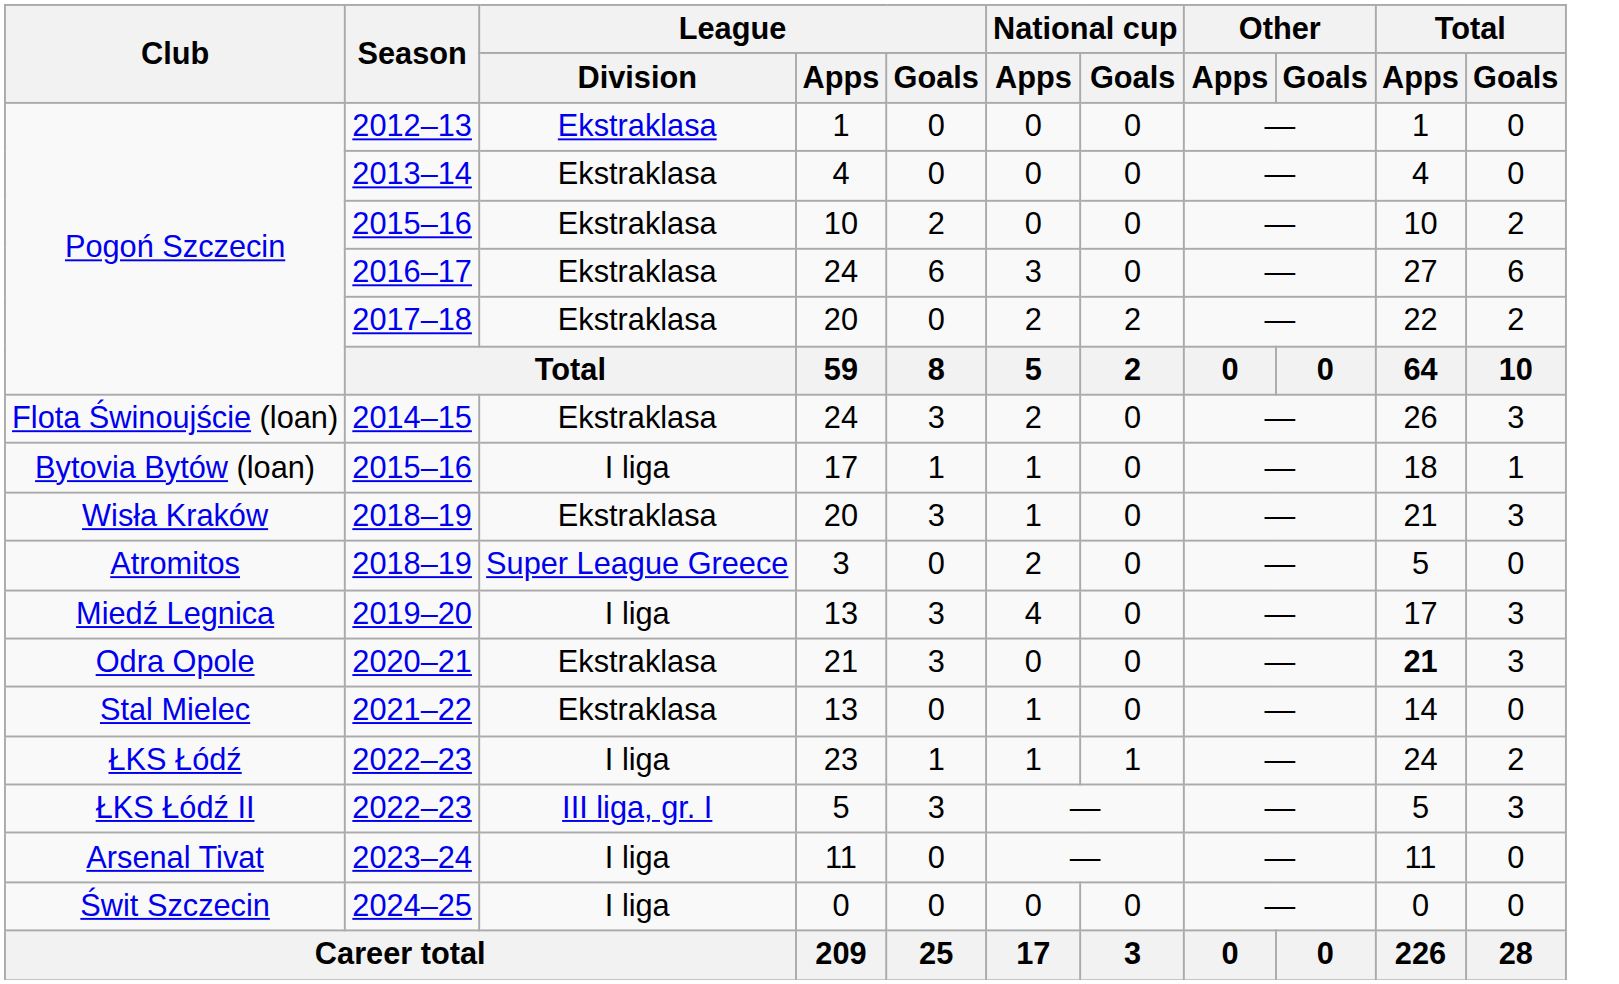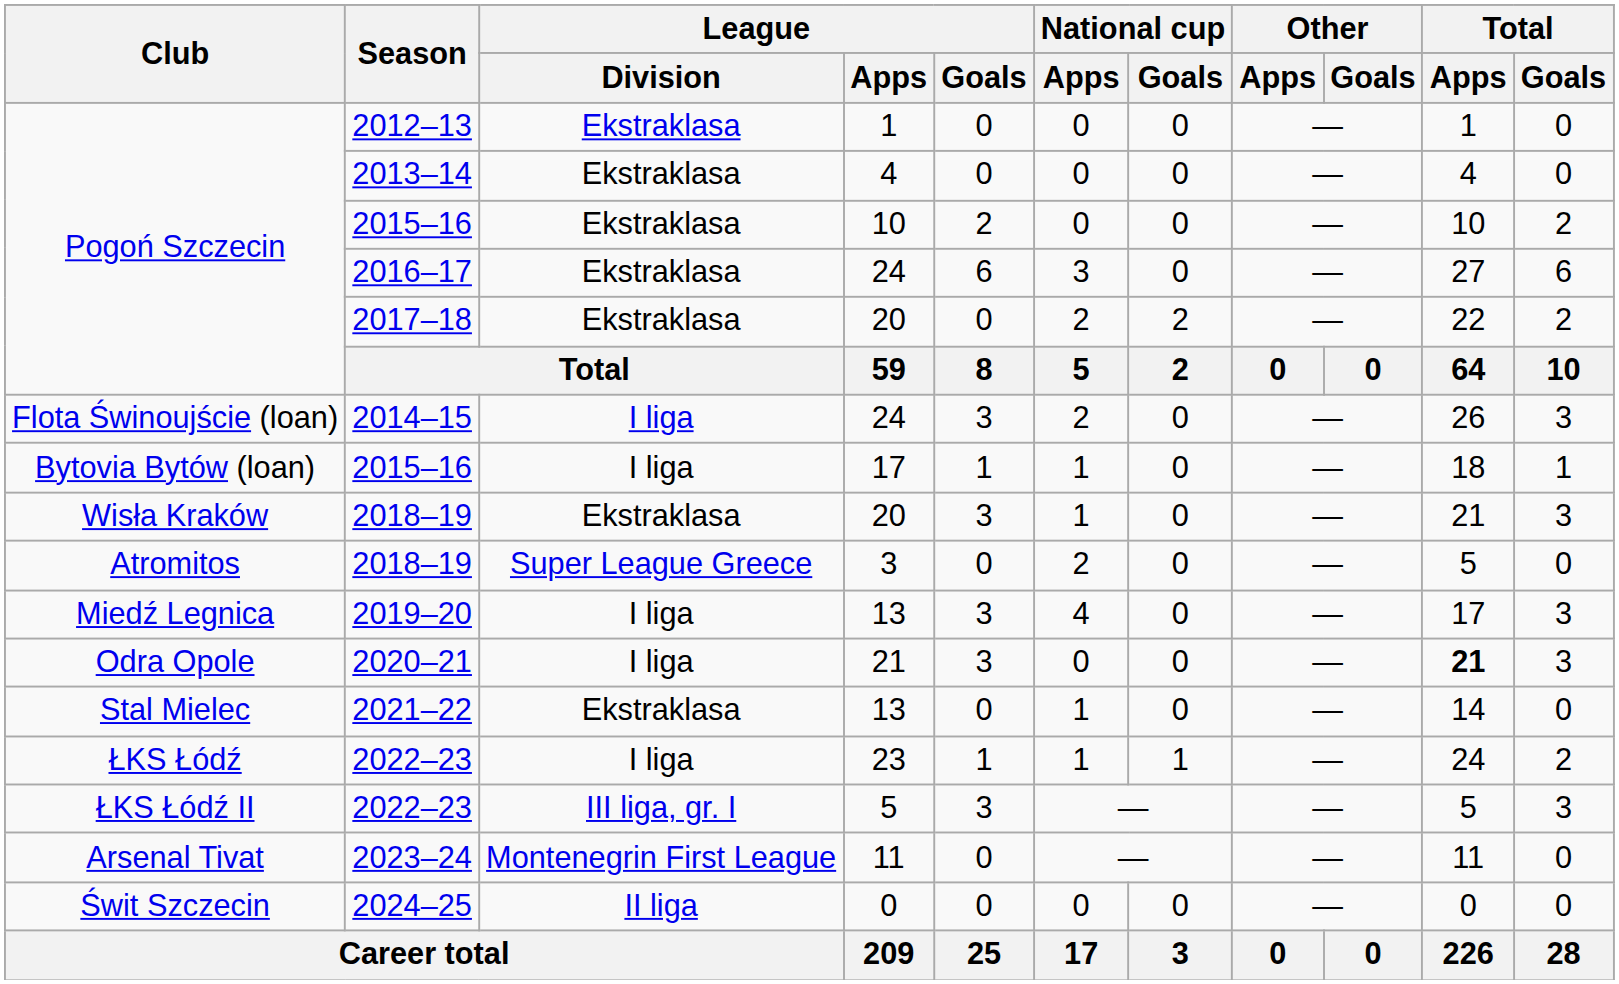 <table class="wikitable" style="text-align: center;">
 <tr>
 <th rowspan="2">Club</th>
 <th rowspan="2">Season</th>
 <th colspan="3">League</th>
 <th colspan="2">National cup</th>
 <th colspan="2">Other</th>
 <th colspan="2">Total</th>
 </tr>
 <tr>
 <th>Division</th>
 <th>Apps</th>
 <th>Goals</th>
 <th>Apps</th>
 <th>Goals</th>
 <th>Apps</th>
 <th>Goals</th>
 <th>Apps</th>
 <th>Goals</th>
 </tr>
 <tr>
 <td rowspan="6"><a href='#'>Pogoń Szczecin</a></td>
 <td><a href='#'>2012–13</a></td>
 <td><a href='#'>Ekstraklasa</a></td>
 <td>1</td>
 <td>0</td>
 <td>0</td>
 <td>0</td>
 <td colspan="2">—</td>
 <td>1</td>
 <td>0</td>
 </tr>
 <tr>
 <td><a href='#'>2013–14</a></td>
 <td>Ekstraklasa</td>
 <td>4</td>
 <td>0</td>
 <td>0</td>
 <td>0</td>
 <td colspan="2">—</td>
 <td>4</td>
 <td>0</td>
 </tr>
 <tr>
 <td><a href='#'>2015–16</a></td>
 <td>Ekstraklasa</td>
 <td>10</td>
 <td>2</td>
 <td>0</td>
 <td>0</td>
 <td colspan="2">—</td>
 <td>10</td>
 <td>2</td>
 </tr>
 <tr>
 <td><a href='#'>2016–17</a></td>
 <td>Ekstraklasa</td>
 <td>24</td>
 <td>6</td>
 <td>3</td>
 <td>0</td>
 <td colspan="2">—</td>
 <td>27</td>
 <td>6</td>
 </tr>
 <tr>
 <td><a href='#'>2017–18</a></td>
 <td>Ekstraklasa</td>
 <td>20</td>
 <td>0</td>
 <td>2</td>
 <td>2</td>
 <td colspan="2">—</td>
 <td>22</td>
 <td>2</td>
 </tr>
 <tr>
 <th colspan="2">Total</th>
 <th>59</th>
 <th>8</th>
 <th>5</th>
 <th>2</th>
 <th>0</th>
 <th>0</th>
 <th>64</th>
 <th>10</th>
 </tr>
 <tr>
 <td><a href='#'>Flota Świnoujście</a> (loan)</td>
 <td><a href='#'>2014–15</a></td>
-<td>Ekstraklasa</td>
+<td><a href='#'>I liga</a></td>
 <td>24</td>
 <td>3</td>
 <td>2</td>
 <td>0</td>
 <td colspan="2">—</td>
 <td>26</td>
 <td>3</td>
 </tr>
 <tr>
 <td><a href='#'>Bytovia Bytów</a> (loan)</td>
 <td><a href='#'>2015–16</a></td>
 <td>I liga</td>
 <td>17</td>
 <td>1</td>
 <td>1</td>
 <td>0</td>
 <td colspan="2">—</td>
 <td>18</td>
 <td>1</td>
 </tr>
 <tr>
 <td><a href='#'>Wisła Kraków</a></td>
 <td><a href='#'>2018–19</a></td>
 <td>Ekstraklasa</td>
 <td>20</td>
 <td>3</td>
 <td>1</td>
 <td>0</td>
 <td colspan="2">—</td>
 <td>21</td>
 <td>3</td>
 </tr>
 <tr>
 <td><a href='#'>Atromitos</a></td>
 <td><a href='#'>2018–19</a></td>
 <td><a href='#'>Super League Greece</a></td>
 <td>3</td>
 <td>0</td>
 <td>2</td>
 <td>0</td>
 <td colspan="2">—</td>
 <td>5</td>
 <td>0</td>
 </tr>
 <tr>
 <td><a href='#'>Miedź Legnica</a></td>
 <td><a href='#'>2019–20</a></td>
 <td>I liga</td>
 <td>13</td>
 <td>3</td>
 <td>4</td>
 <td>0</td>
 <td colspan="2">—</td>
 <td>17</td>
 <td>3</td>
 </tr>
 <tr>
 <td><a href='#'>Odra Opole</a></td>
 <td><a href='#'>2020–21</a></td>
-<td>Ekstraklasa</td>
+<td>I liga</td>
 <td>21</td>
 <td>3</td>
 <td>0</td>
 <td>0</td>
 <td colspan="2">—</td>
 <td><strong>21</strong></td>
 <td>3</td>
 </tr>
 <tr>
 <td><a href='#'>Stal Mielec</a></td>
 <td><a href='#'>2021–22</a></td>
 <td>Ekstraklasa</td>
 <td>13</td>
 <td>0</td>
 <td>1</td>
 <td>0</td>
 <td colspan="2">—</td>
 <td>14</td>
 <td>0</td>
 </tr>
 <tr>
 <td><a href='#'>ŁKS Łódź</a></td>
 <td><a href='#'>2022–23</a></td>
 <td>I liga</td>
 <td>23</td>
 <td>1</td>
 <td>1</td>
 <td>1</td>
 <td colspan="2">—</td>
 <td>24</td>
 <td>2</td>
 </tr>
 <tr>
 <td><a href='#'>ŁKS Łódź II</a></td>
 <td><a href='#'>2022–23</a></td>
 <td><a href='#'>III liga, gr. I</a></td>
 <td>5</td>
 <td>3</td>
 <td colspan="2">—</td>
 <td colspan="2">—</td>
 <td>5</td>
 <td>3</td>
 </tr>
 <tr>
 <td><a href='#'>Arsenal Tivat</a></td>
 <td><a href='#'>2023–24</a></td>
-<td>I liga</td>
+<td><a href='#'>Montenegrin First League</a></td>
 <td>11</td>
 <td>0</td>
 <td colspan="2">—</td>
 <td colspan="2">—</td>
 <td>11</td>
 <td>0</td>
 </tr>
 <tr>
 <td><a href='#'>Świt Szczecin</a></td>
 <td><a href='#'>2024–25</a></td>
-<td>I liga</td>
+<td><a href='#'>II liga</a></td>
 <td>0</td>
 <td>0</td>
 <td>0</td>
 <td>0</td>
 <td colspan="2">—</td>
 <td>0</td>
 <td>0</td>
 </tr>
 <tr>
 <th colspan="3">Career total</th>
 <th>209</th>
 <th>25</th>
 <th>17</th>
 <th>3</th>
 <th>0</th>
 <th>0</th>
 <th>226</th>
 <th>28</th>
 </tr>
 </table>
